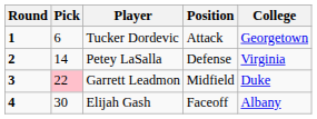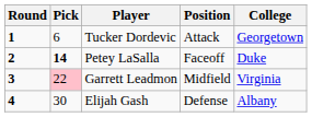 <table class="wikitable">
 <tr>
 <th>Round</th>
 <th>Pick</th>
 <th>Player</th>
 <th>Position</th>
 <th>College</th>
 </tr>
 <tr>
 <td><strong>1</strong></td>
 <td>6</td>
 <td>Tucker Dordevic</td>
 <td>Attack</td>
 <td><a href='#'>Georgetown</a></td>
 </tr>
 <tr>
 <td><strong>2</strong></td>
-<td>14</td>
+<td><strong>14</strong></td>
 <td>Petey LaSalla</td>
-<td>Defense</td>
-<td><a href='#'>Virginia</a></td>
+<td>Faceoff</td>
+<td><a href='#'>Duke</a></td>
 </tr>
 <tr>
 <td><strong>3</strong></td>
 <td style="background: pink;">22</td>
 <td>Garrett Leadmon</td>
 <td>Midfield</td>
-<td><a href='#'>Duke</a></td>
+<td><a href='#'>Virginia</a></td>
 </tr>
 <tr>
 <td><strong>4</strong></td>
 <td>30</td>
 <td>Elijah Gash</td>
-<td>Faceoff</td>
+<td>Defense</td>
 <td><a href='#'>Albany</a></td>
 </tr>
 </table>
